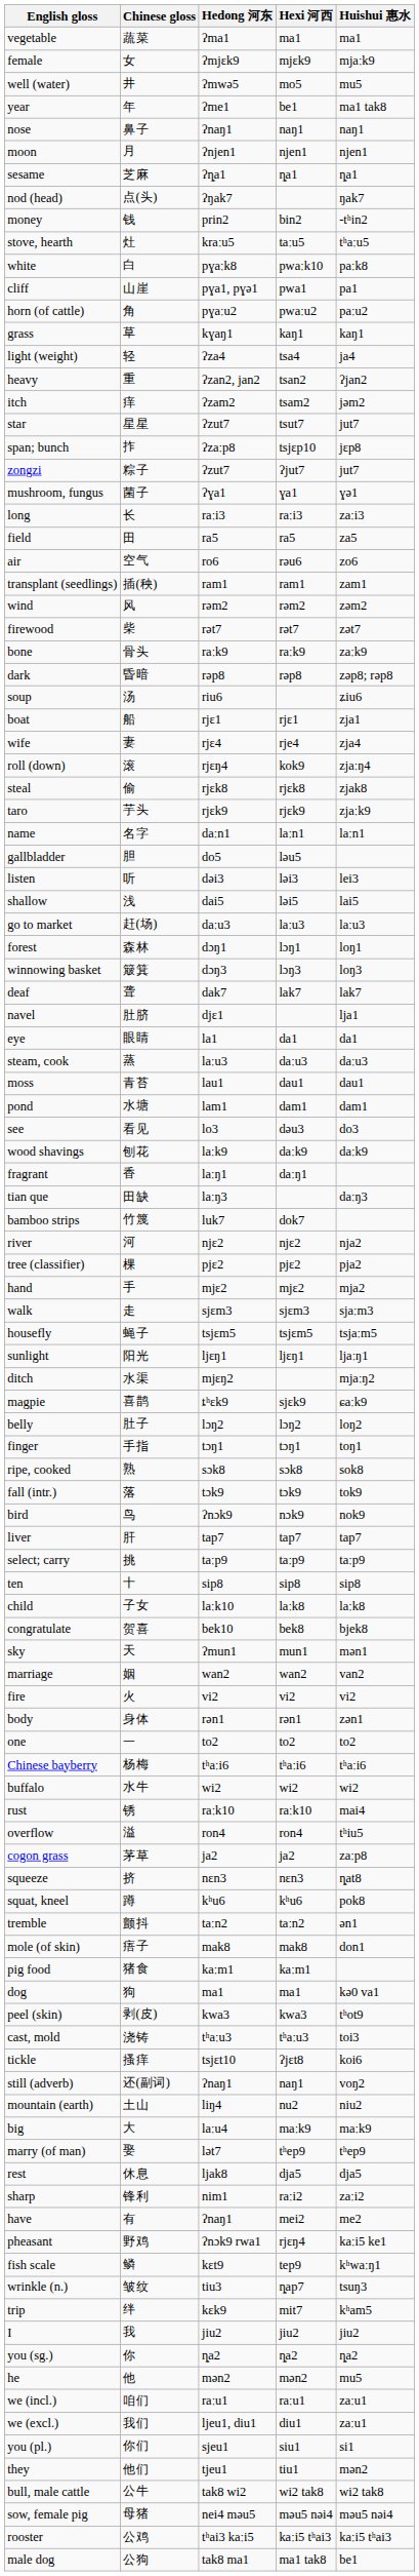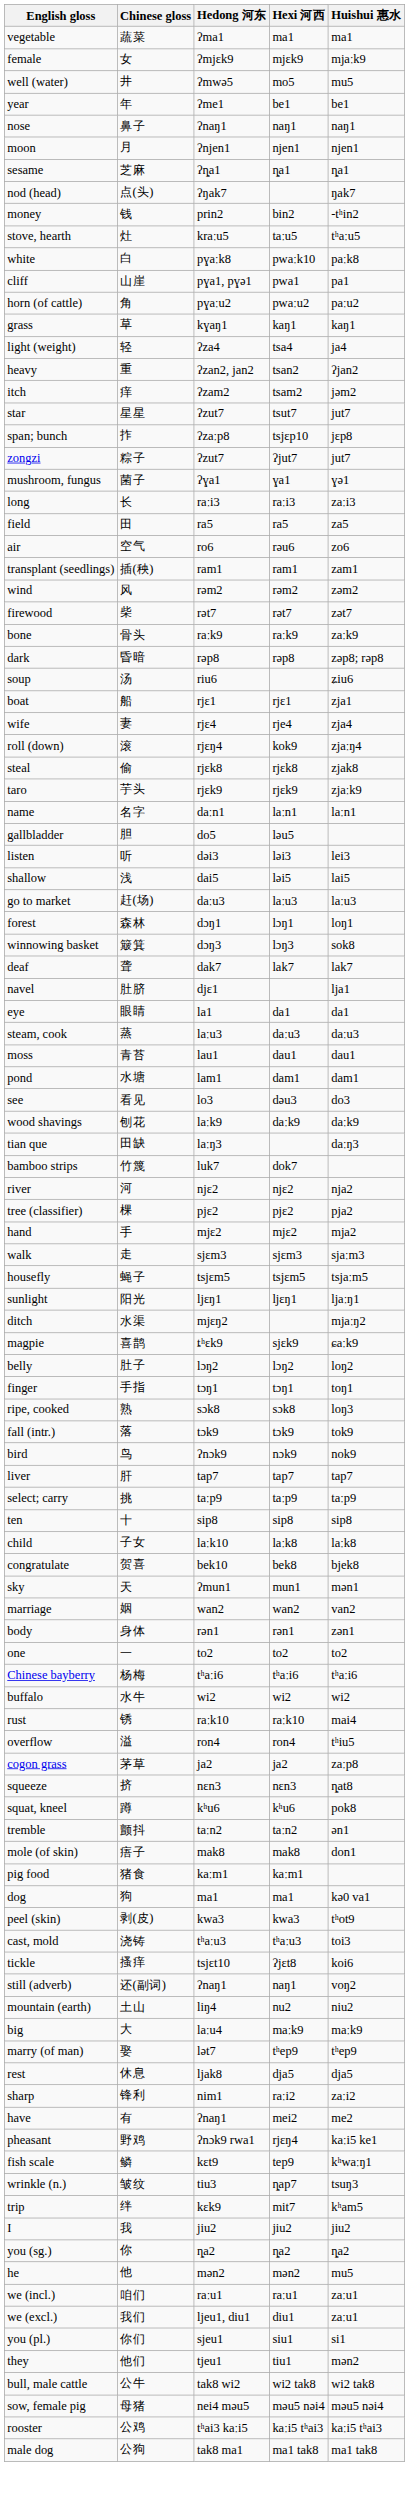 <table class="wikitable sortable">
 <tr>
 <th>English gloss</th>
 <th>Chinese gloss</th>
 <th>Hedong 河东</th>
 <th>Hexi 河西</th>
 <th>Huishui 惠水</th>
 </tr>
 <tr>
 <td>vegetable</td>
 <td>蔬菜</td>
 <td>ʔma1</td>
 <td>ma1</td>
 <td>ma1</td>
 </tr>
 <tr>
 <td>female</td>
 <td>女</td>
 <td>ʔmjɛk9</td>
 <td>mjɛk9</td>
 <td>mjaːk9</td>
 </tr>
 <tr>
 <td>well (water)</td>
 <td>井</td>
 <td>ʔmwə5</td>
 <td>mo5</td>
 <td>mu5</td>
 </tr>
 <tr>
 <td>year</td>
 <td>年</td>
 <td>ʔme1</td>
 <td>be1</td>
-<td>ma1 tak8</td>
+<td>be1</td>
 </tr>
 <tr>
 <td>nose</td>
 <td>鼻子</td>
 <td>ʔnaŋ1</td>
 <td>naŋ1</td>
 <td>naŋ1</td>
 </tr>
 <tr>
 <td>moon</td>
 <td>月</td>
 <td>ʔnjen1</td>
 <td>njen1</td>
 <td>njen1</td>
 </tr>
 <tr>
 <td>sesame</td>
 <td>芝麻</td>
 <td>ʔȵa1</td>
 <td>ȵa1</td>
 <td>ȵa1</td>
 </tr>
 <tr>
 <td>nod (head)</td>
 <td>点(头)</td>
 <td>ʔŋak7</td>
 <td></td>
 <td>ŋak7</td>
 </tr>
 <tr>
 <td>money</td>
 <td>钱</td>
 <td>prin2</td>
 <td>bin2</td>
 <td>-tʰin2</td>
 </tr>
 <tr>
 <td>stove, hearth</td>
 <td>灶</td>
 <td>kraːu5</td>
 <td>taːu5</td>
 <td>tʰaːu5</td>
 </tr>
 <tr>
 <td>white</td>
 <td>白</td>
 <td>pɣaːk8</td>
 <td>pwaːk10</td>
 <td>paːk8</td>
 </tr>
 <tr>
 <td>cliff</td>
 <td>山崖</td>
 <td>pɣa1, pɣə1</td>
 <td>pwa1</td>
 <td>pa1</td>
 </tr>
 <tr>
 <td>horn (of cattle)</td>
 <td>角</td>
 <td>pɣaːu2</td>
 <td>pwaːu2</td>
 <td>paːu2</td>
 </tr>
 <tr>
 <td>grass</td>
 <td>草</td>
 <td>kɣaŋ1</td>
 <td>kaŋ1</td>
 <td>kaŋ1</td>
 </tr>
 <tr>
 <td>light (weight)</td>
 <td>轻</td>
 <td>ʔza4</td>
 <td>tsa4</td>
 <td>ja4</td>
 </tr>
 <tr>
 <td>heavy</td>
 <td>重</td>
 <td>ʔzan2, jan2</td>
 <td>tsan2</td>
 <td>ʔjan2</td>
 </tr>
 <tr>
 <td>itch</td>
 <td>痒</td>
 <td>ʔzam2</td>
 <td>tsam2</td>
 <td>jəm2</td>
 </tr>
 <tr>
 <td>star</td>
 <td>星星</td>
 <td>ʔzut7</td>
 <td>tsut7</td>
 <td>jut7</td>
 </tr>
 <tr>
 <td>span; bunch</td>
 <td>拃</td>
 <td>ʔzaːp8</td>
 <td>tsjɛp10</td>
 <td>jɛp8</td>
 </tr>
 <tr>
 <td><a href='#'>zongzi</a></td>
 <td>粽子</td>
 <td>ʔzut7</td>
 <td>ʔjut7</td>
 <td>jut7</td>
 </tr>
 <tr>
 <td>mushroom, fungus</td>
 <td>菌子</td>
 <td>ʔɣa1</td>
 <td>ɣa1</td>
 <td>ɣə1</td>
 </tr>
 <tr>
 <td>long</td>
 <td>长</td>
 <td>raːi3</td>
 <td>raːi3</td>
 <td>zaːi3</td>
 </tr>
 <tr>
 <td>field</td>
 <td>田</td>
 <td>ra5</td>
 <td>ra5</td>
 <td>za5</td>
 </tr>
 <tr>
 <td>air</td>
 <td>空气</td>
 <td>ro6</td>
 <td>rəu6</td>
 <td>zo6</td>
 </tr>
 <tr>
 <td>transplant (seedlings)</td>
 <td>插(秧)</td>
 <td>ram1</td>
 <td>ram1</td>
 <td>zam1</td>
 </tr>
 <tr>
 <td>wind</td>
 <td>风</td>
 <td>rəm2</td>
 <td>rəm2</td>
 <td>zəm2</td>
 </tr>
 <tr>
 <td>firewood</td>
 <td>柴</td>
 <td>rət7</td>
 <td>rət7</td>
 <td>zət7</td>
 </tr>
 <tr>
 <td>bone</td>
 <td>骨头</td>
 <td>raːk9</td>
 <td>raːk9</td>
 <td>zaːk9</td>
 </tr>
 <tr>
 <td>dark</td>
 <td>昏暗</td>
 <td>rəp8</td>
 <td>rəp8</td>
 <td>zəp8; rəp8</td>
 </tr>
 <tr>
 <td>soup</td>
 <td>汤</td>
 <td>riu6</td>
 <td></td>
 <td>ʑiu6</td>
 </tr>
 <tr>
 <td>boat</td>
 <td>船</td>
 <td>rjɛ1</td>
 <td>rjɛ1</td>
 <td>zja1</td>
 </tr>
 <tr>
 <td>wife</td>
 <td>妻</td>
 <td>rjɛ4</td>
 <td>rje4</td>
 <td>zja4</td>
 </tr>
 <tr>
 <td>roll (down)</td>
 <td>滚</td>
 <td>rjɛŋ4</td>
 <td>kok9</td>
 <td>zjaːŋ4</td>
 </tr>
 <tr>
 <td>steal</td>
 <td>偷</td>
 <td>rjɛk8</td>
 <td>rjɛk8</td>
 <td>zjak8</td>
 </tr>
 <tr>
 <td>taro</td>
 <td>芋头</td>
 <td>rjɛk9</td>
 <td>rjɛk9</td>
 <td>zjaːk9</td>
 </tr>
 <tr>
 <td>name</td>
 <td>名字</td>
 <td>daːn1</td>
 <td>laːn1</td>
 <td>laːn1</td>
 </tr>
 <tr>
 <td>gallbladder</td>
 <td>胆</td>
 <td>do5</td>
 <td>ləu5</td>
 <td></td>
 </tr>
 <tr>
 <td>listen</td>
 <td>听</td>
 <td>dəi3</td>
 <td>ləi3</td>
 <td>lei3</td>
 </tr>
 <tr>
 <td>shallow</td>
 <td>浅</td>
 <td>dai5</td>
 <td>ləi5</td>
 <td>lai5</td>
 </tr>
 <tr>
 <td>go to market</td>
 <td>赶(场)</td>
 <td>daːu3</td>
 <td>laːu3</td>
 <td>laːu3</td>
 </tr>
 <tr>
 <td>forest</td>
 <td>森林</td>
 <td>dɔŋ1</td>
 <td>lɔŋ1</td>
 <td>loŋ1</td>
 </tr>
 <tr>
 <td>winnowing basket</td>
 <td>簸箕</td>
 <td>dɔŋ3</td>
 <td>lɔŋ3</td>
-<td>loŋ3</td>
+<td>sok8</td>
 </tr>
 <tr>
 <td>deaf</td>
 <td>聋</td>
 <td>dak7</td>
 <td>lak7</td>
 <td>lak7</td>
 </tr>
 <tr>
 <td>navel</td>
 <td>肚脐</td>
 <td>djɛ1</td>
 <td></td>
 <td>lja1</td>
 </tr>
 <tr>
 <td>eye</td>
 <td>眼睛</td>
 <td>la1</td>
 <td>da1</td>
 <td>da1</td>
 </tr>
 <tr>
 <td>steam, cook</td>
 <td>蒸</td>
 <td>laːu3</td>
 <td>daːu3</td>
 <td>daːu3</td>
 </tr>
 <tr>
 <td>moss</td>
 <td>青苔</td>
 <td>lau1</td>
 <td>dau1</td>
 <td>dau1</td>
 </tr>
 <tr>
 <td>pond</td>
 <td>水塘</td>
 <td>lam1</td>
 <td>dam1</td>
 <td>dam1</td>
 </tr>
 <tr>
 <td>see</td>
 <td>看见</td>
 <td>lo3</td>
 <td>dəu3</td>
 <td>do3</td>
 </tr>
 <tr>
 <td>wood shavings</td>
 <td>刨花</td>
 <td>laːk9</td>
 <td>daːk9</td>
 <td>daːk9</td>
-</tr>
-<tr>
-<td>fragrant</td>
-<td>香</td>
-<td>laːŋ1</td>
-<td>daːŋ1</td>
-<td></td>
 </tr>
 <tr>
 <td>tian que</td>
 <td>田缺</td>
 <td>laːŋ3</td>
 <td></td>
 <td>daːŋ3</td>
 </tr>
 <tr>
 <td>bamboo strips</td>
 <td>竹篾</td>
 <td>luk7</td>
 <td>dok7</td>
 <td></td>
 </tr>
 <tr>
 <td>river</td>
 <td>河</td>
 <td>njɛ2</td>
 <td>njɛ2</td>
 <td>nja2</td>
 </tr>
 <tr>
 <td>tree (classifier)</td>
 <td>棵</td>
 <td>pjɛ2</td>
 <td>pjɛ2</td>
 <td>pja2</td>
 </tr>
 <tr>
 <td>hand</td>
 <td>手</td>
 <td>mjɛ2</td>
 <td>mjɛ2</td>
 <td>mja2</td>
 </tr>
 <tr>
 <td>walk</td>
 <td>走</td>
 <td>sjɛm3</td>
 <td>sjɛm3</td>
 <td>sjaːm3</td>
 </tr>
 <tr>
 <td>housefly</td>
 <td>蝇子</td>
 <td>tsjɛm5</td>
 <td>tsjɛm5</td>
 <td>tsjaːm5</td>
 </tr>
 <tr>
 <td>sunlight</td>
 <td>阳光</td>
 <td>ljɛŋ1</td>
 <td>ljɛŋ1</td>
 <td>ljaːŋ1</td>
 </tr>
 <tr>
 <td>ditch</td>
 <td>水渠</td>
 <td>mjɛŋ2</td>
 <td></td>
 <td>mjaːŋ2</td>
 </tr>
 <tr>
 <td>magpie</td>
 <td>喜鹊</td>
 <td>ȶʰɛk9</td>
 <td>sjɛk9</td>
 <td>ɕaːk9</td>
 </tr>
 <tr>
 <td>belly</td>
 <td>肚子</td>
 <td>lɔŋ2</td>
 <td>lɔŋ2</td>
 <td>loŋ2</td>
 </tr>
 <tr>
 <td>finger</td>
 <td>手指</td>
 <td>tɔŋ1</td>
 <td>tɔŋ1</td>
 <td>toŋ1</td>
 </tr>
 <tr>
 <td>ripe, cooked</td>
 <td>熟</td>
 <td>sɔk8</td>
 <td>sɔk8</td>
-<td>sok8</td>
+<td>loŋ3</td>
 </tr>
 <tr>
 <td>fall (intr.)</td>
 <td>落</td>
 <td>tɔk9</td>
 <td>tɔk9</td>
 <td>tok9</td>
 </tr>
 <tr>
 <td>bird</td>
 <td>鸟</td>
 <td>ʔnɔk9</td>
 <td>nɔk9</td>
 <td>nok9</td>
 </tr>
 <tr>
 <td>liver</td>
 <td>肝</td>
 <td>tap7</td>
 <td>tap7</td>
 <td>tap7</td>
 </tr>
 <tr>
 <td>select; carry</td>
 <td>挑</td>
 <td>taːp9</td>
 <td>taːp9</td>
 <td>taːp9</td>
 </tr>
 <tr>
 <td>ten</td>
 <td>十</td>
 <td>sip8</td>
 <td>sip8</td>
 <td>sip8</td>
 </tr>
 <tr>
 <td>child</td>
 <td>子女</td>
 <td>laːk10</td>
 <td>laːk8</td>
 <td>laːk8</td>
 </tr>
 <tr>
 <td>congratulate</td>
 <td>贺喜</td>
 <td>bek10</td>
 <td>bek8</td>
 <td>bjek8</td>
 </tr>
 <tr>
 <td>sky</td>
 <td>天</td>
 <td>ʔmun1</td>
 <td>mun1</td>
 <td>mən1</td>
 </tr>
 <tr>
 <td>marriage</td>
 <td>姻</td>
 <td>wan2</td>
 <td>wan2</td>
 <td>van2</td>
-</tr>
-<tr>
-<td>fire</td>
-<td>火</td>
-<td>vi2</td>
-<td>vi2</td>
-<td>vi2</td>
 </tr>
 <tr>
 <td>body</td>
 <td>身体</td>
 <td>rən1</td>
 <td>rən1</td>
 <td>zən1</td>
 </tr>
 <tr>
 <td>one</td>
 <td>一</td>
 <td>to2</td>
 <td>to2</td>
 <td>to2</td>
 </tr>
 <tr>
 <td><a href='#'>Chinese bayberry</a></td>
 <td>杨梅</td>
 <td>tʰaːi6</td>
 <td>tʰaːi6</td>
 <td>tʰaːi6</td>
 </tr>
 <tr>
 <td>buffalo</td>
 <td>水牛</td>
 <td>wi2</td>
 <td>wi2</td>
 <td>wi2</td>
 </tr>
 <tr>
 <td>rust</td>
 <td>锈</td>
 <td>raːk10</td>
 <td>raːk10</td>
 <td>mai4</td>
 </tr>
 <tr>
 <td>overflow</td>
 <td>溢</td>
 <td>ron4</td>
 <td>ron4</td>
 <td>tʰiu5</td>
 </tr>
 <tr>
 <td><a href='#'>cogon grass</a></td>
 <td>茅草</td>
 <td>ja2</td>
 <td>ja2</td>
 <td>zaːp8</td>
 </tr>
 <tr>
 <td>squeeze</td>
 <td>挤</td>
 <td>nɛn3</td>
 <td>nɛn3</td>
 <td>ȵat8</td>
 </tr>
 <tr>
 <td>squat, kneel</td>
 <td>蹲</td>
 <td>kʰu6</td>
 <td>kʰu6</td>
 <td>pok8</td>
 </tr>
 <tr>
 <td>tremble</td>
 <td>颤抖</td>
 <td>taːn2</td>
 <td>taːn2</td>
 <td>ən1</td>
 </tr>
 <tr>
 <td>mole (of skin)</td>
 <td>痦子</td>
 <td>mak8</td>
 <td>mak8</td>
 <td>don1</td>
 </tr>
 <tr>
 <td>pig food</td>
 <td>猪食</td>
 <td>kaːm1</td>
 <td>kaːm1</td>
 <td></td>
 </tr>
 <tr>
 <td>dog</td>
 <td>狗</td>
 <td>ma1</td>
 <td>ma1</td>
 <td>kə0 va1</td>
 </tr>
 <tr>
 <td>peel (skin)</td>
 <td>剥(皮)</td>
 <td>kwa3</td>
 <td>kwa3</td>
 <td>tʰot9</td>
 </tr>
 <tr>
 <td>cast, mold</td>
 <td>浇铸</td>
 <td>tʰaːu3</td>
 <td>tʰaːu3</td>
 <td>toi3</td>
 </tr>
 <tr>
 <td>tickle</td>
 <td>搔痒</td>
 <td>tsjɛt10</td>
 <td>ʔjɛt8</td>
 <td>koi6</td>
 </tr>
 <tr>
 <td>still (adverb)</td>
 <td>还(副词)</td>
 <td>ʔnaŋ1</td>
 <td>naŋ1</td>
 <td>voŋ2</td>
 </tr>
 <tr>
 <td>mountain (earth)</td>
 <td>土山</td>
 <td>liŋ4</td>
 <td>nu2</td>
 <td>niu2</td>
 </tr>
 <tr>
 <td>big</td>
 <td>大</td>
 <td>laːu4</td>
 <td>maːk9</td>
 <td>maːk9</td>
 </tr>
 <tr>
 <td>marry (of man)</td>
 <td>娶</td>
 <td>lət7</td>
 <td>tʰep9</td>
 <td>tʰep9</td>
 </tr>
 <tr>
 <td>rest</td>
 <td>休息</td>
 <td>ljak8</td>
 <td>dja5</td>
 <td>dja5</td>
 </tr>
 <tr>
 <td>sharp</td>
 <td>锋利</td>
 <td>nim1</td>
 <td>raːi2</td>
 <td>zaːi2</td>
 </tr>
 <tr>
 <td>have</td>
 <td>有</td>
 <td>ʔnaŋ1</td>
 <td>mei2</td>
 <td>me2</td>
 </tr>
 <tr>
 <td>pheasant</td>
 <td>野鸡</td>
 <td>ʔnɔk9 rwa1</td>
 <td>rjɛŋ4</td>
 <td>kaːi5 ke1</td>
 </tr>
 <tr>
 <td>fish scale</td>
 <td>鳞</td>
 <td>kɛt9</td>
 <td>tep9</td>
 <td>kʰwaːŋ1</td>
 </tr>
 <tr>
 <td>wrinkle (n.)</td>
 <td>皱纹</td>
 <td>tiu3</td>
 <td>ȵap7</td>
 <td>tsuŋ3</td>
 </tr>
 <tr>
 <td>trip</td>
 <td>绊</td>
 <td>kɛk9</td>
 <td>mit7</td>
 <td>kʰam5</td>
 </tr>
 <tr>
 <td>I</td>
 <td>我</td>
 <td>jiu2</td>
 <td>jiu2</td>
 <td>jiu2</td>
 </tr>
 <tr>
 <td>you (sg.)</td>
 <td>你</td>
 <td>ȵa2</td>
 <td>ȵa2</td>
 <td>ȵa2</td>
 </tr>
 <tr>
 <td>he</td>
 <td>他</td>
 <td>mən2</td>
 <td>mən2</td>
 <td>mu5</td>
 </tr>
 <tr>
 <td>we (incl.)</td>
 <td>咱们</td>
 <td>raːu1</td>
 <td>raːu1</td>
 <td>zaːu1</td>
 </tr>
 <tr>
 <td>we (excl.)</td>
 <td>我们</td>
 <td>ljeu1, diu1</td>
 <td>diu1</td>
 <td>zaːu1</td>
 </tr>
 <tr>
 <td>you (pl.)</td>
 <td>你们</td>
 <td>sjeu1</td>
 <td>siu1</td>
 <td>si1</td>
 </tr>
 <tr>
 <td>they</td>
 <td>他们</td>
 <td>tjeu1</td>
 <td>tiu1</td>
 <td>mən2</td>
 </tr>
 <tr>
 <td>bull, male cattle</td>
 <td>公牛</td>
 <td>tak8 wi2</td>
 <td>wi2 tak8</td>
 <td>wi2 tak8</td>
 </tr>
 <tr>
 <td>sow, female pig</td>
 <td>母猪</td>
 <td>nei4 məu5</td>
 <td>məu5 nəi4</td>
 <td>məu5 nəi4</td>
 </tr>
 <tr>
 <td>rooster</td>
 <td>公鸡</td>
 <td>tʰai3 kaːi5</td>
 <td>kaːi5 tʰai3</td>
 <td>kaːi5 tʰai3</td>
 </tr>
 <tr>
 <td>male dog</td>
 <td>公狗</td>
 <td>tak8 ma1</td>
 <td>ma1 tak8</td>
-<td>be1</td>
+<td>ma1 tak8</td>
 </tr>
 </table>
